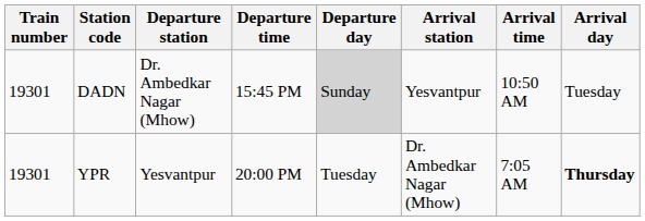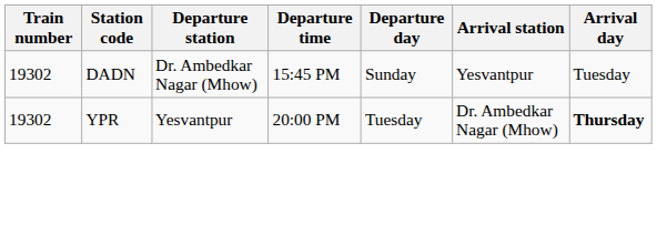 <table class="wikitable">
 <tr>
 <th>Train number</th>
 <th>Station code</th>
 <th>Departure station</th>
 <th>Departure time</th>
 <th>Departure day</th>
 <th>Arrival station</th>
-<th>Arrival time</th>
 <th>Arrival day</th>
 </tr>
 <tr>
-<td>19301</td>
+<td>19302</td>
 <td>DADN</td>
 <td>Dr. Ambedkar Nagar (Mhow)</td>
 <td>15:45 PM</td>
-<td style="background: lightgrey;">Sunday</td>
+<td>Sunday</td>
 <td>Yesvantpur</td>
-<td>10:50 AM</td>
 <td>Tuesday</td>
 </tr>
 <tr>
-<td>19301</td>
+<td>19302</td>
 <td>YPR</td>
 <td>Yesvantpur</td>
 <td>20:00 PM</td>
 <td>Tuesday</td>
 <td>Dr. Ambedkar Nagar (Mhow)</td>
-<td>7:05 AM</td>
 <td><strong>Thursday</strong></td>
 </tr>
 </table>
